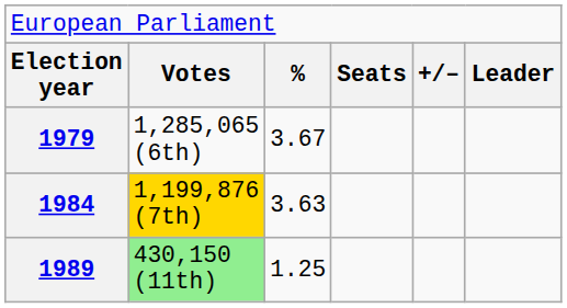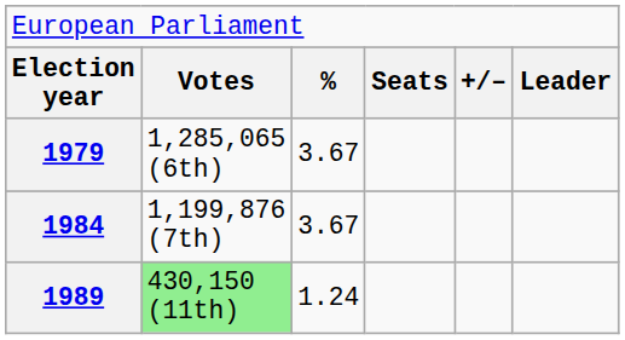 <table class=wikitable style="width:50%; border:1px #AAAAFF solid">
 <tr>
 <td colspan=6><a href='#'>European Parliament</a></td>
 </tr>
 <tr>
 <th width=13%>Election year</th>
 <th width=16%>Votes</th>
 <th width=6%>%</th>
 <th width=1%>Seats</th>
 <th width=8%>+/–</th>
 <th width=19%>Leader</th>
 </tr>
 <tr>
 <th><a href='#'>1979</a></th>
 <td>1,285,065 (6th)</td>
 <td>3.67</td>
 <td></td>
 <td></td>
 <td></td>
 </tr>
 <tr>
 <th><a href='#'>1984</a></th>
-<td style="background: gold;">1,199,876 (7th)</td>
-<td>3.63</td>
+<td>1,199,876 (7th)</td>
+<td>3.67</td>
 <td></td>
 <td></td>
 <td></td>
 </tr>
 <tr>
 <th><a href='#'>1989</a></th>
 <td style="background: lightgreen;">430,150 (11th)</td>
-<td>1.25</td>
+<td>1.24</td>
 <td></td>
 <td></td>
 <td></td>
 </tr>
 </table>
